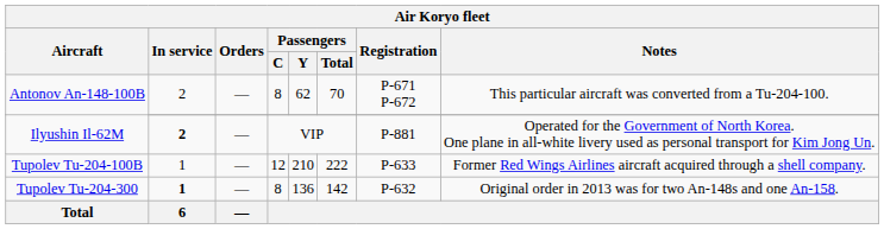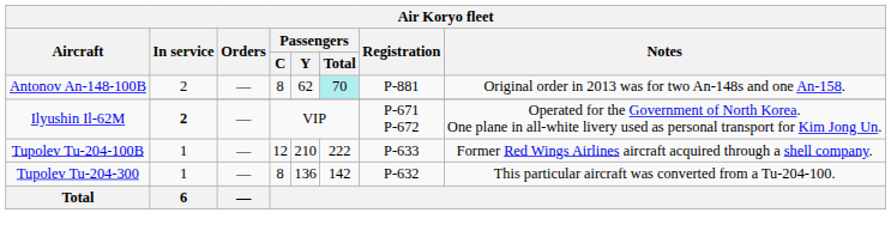 <table class="wikitable" style="margin: auto; text-align:center">
 <tr>
 <th colspan="10">Air Koryo fleet</th>
 </tr>
 <tr>
 <th rowspan="2">Aircraft</th>
 <th rowspan="2">In service</th>
 <th rowspan="2">Orders</th>
 <th colspan="3">Passengers</th>
 <th rowspan="2">Registration</th>
 <th rowspan="2">Notes</th>
 </tr>
 <tr>
 <th><abbr>C</abbr></th>
 <th><abbr>Y</abbr></th>
 <th>Total</th>
 </tr>
 <tr>
 <td><a href='#'>Antonov An-148-100B</a></td>
 <td>2</td>
 <td>—</td>
 <td>8</td>
 <td>62</td>
-<td>70</td>
-<td>P-671<br>P-672</td>
-<td>This particular aircraft was converted from a Tu-204-100.</td>
+<td style="background: paleturquoise;">70</td>
+<td>P-881</td>
+<td>Original order in 2013 was for two An-148s and one <a href='#'>An-158</a>.</td>
 </tr>
 <tr>
 <td rowspan="2"><a href='#'>Ilyushin Il-62M</a></td>
 </tr>
 <tr>
 <td><strong>2</strong></td>
 <td>—</td>
 <td colspan="3"><abbr>VIP</abbr></td>
-<td>P-881</td>
+<td>P-671<br>P-672</td>
 <td>Operated for the <a href='#'>Government of North Korea</a>.<br>One plane in all-white livery used as personal transport for <a href='#'>Kim Jong Un</a>.</td>
 </tr>
 <tr>
 <td><a href='#'>Tupolev Tu-204-100B</a></td>
 <td>1</td>
 <td>—</td>
 <td>12</td>
 <td>210</td>
 <td>222</td>
 <td>P-633</td>
 <td>Former <a href='#'>Red Wings Airlines</a> aircraft acquired through a <a href='#'>shell company</a>.</td>
 </tr>
 <tr>
 <td><a href='#'>Tupolev Tu-204-300</a></td>
-<td><strong>1</strong></td>
+<td>1</td>
 <td>—</td>
 <td>8</td>
 <td>136</td>
 <td>142</td>
 <td>P-632</td>
-<td>Original order in 2013 was for two An-148s and one <a href='#'>An-158</a>.</td>
+<td>This particular aircraft was converted from a Tu-204-100.</td>
 </tr>
 <tr>
 <th>Total</th>
 <th>6</th>
 <th>—</th>
 <th colspan="5"></th>
 </tr>
 </table>
